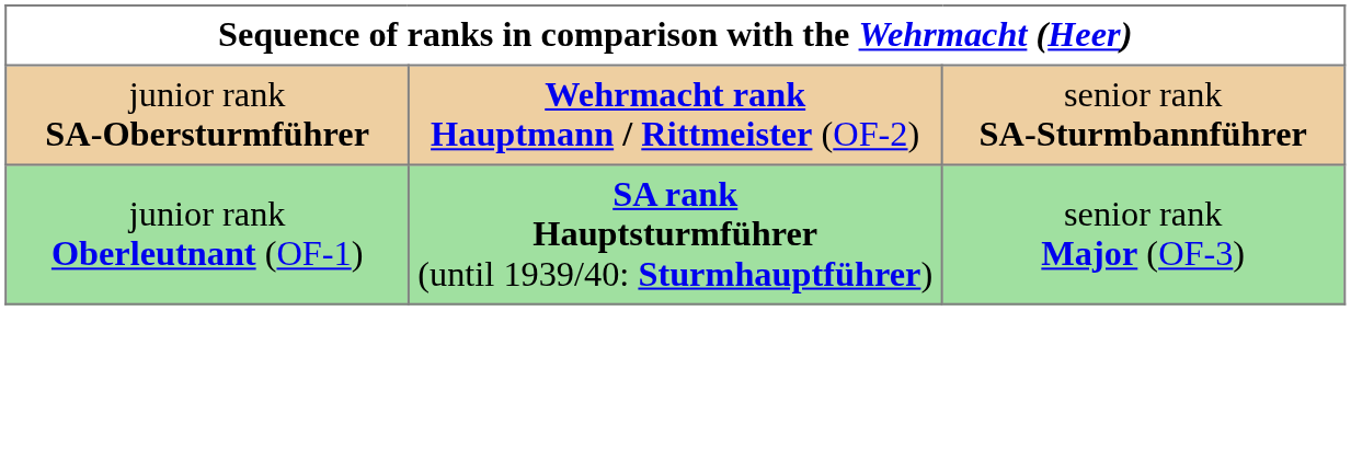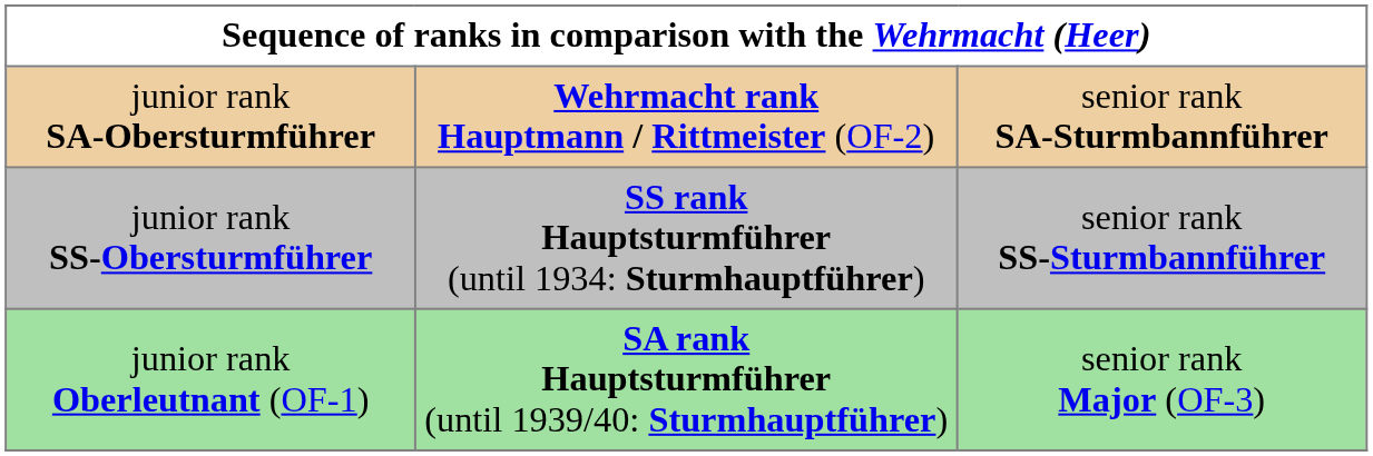 <table class="toccolours" border="1" cellpadding="4" cellspacing="0" style="border-collapse: collapse; margin: 0.5em auto; clear: both;">
 <tr align=center>
 <th colspan=3>Sequence of ranks in comparison with the <em><a href='#'>Wehrmacht</a> (<a href='#'>Heer</a>)</em></th>
 </tr>
 <tr bgcolor="#EECFA1">
 <td width="30%" align="center">junior rank<br><strong>SA-Obersturmführer</strong></td>
 <td width="40%" align="center"><strong> <a href='#'>Wehrmacht rank</a></strong><br><strong><a href='#'>Hauptmann</a> / <a href='#'>Rittmeister</a></strong> (<a href='#'>OF-2</a>)</td>
 <td width="30%" align="center">senior rank<br><strong>SA-Sturmbannführer</strong></td>
 </tr>
+<tr bgcolor="#bfbfbf">
+<td width="30%" align="center">junior rank<br><strong>SS-<a href='#'>Obersturmführer</a></strong></td>
+<td width="40%" align="center"> <strong><a href='#'>SS rank</a></strong><br><strong>Hauptsturmführer</strong><br>(until 1934: <strong>Sturmhauptführer</strong>)</td>
+<td width="30%" align="center">senior rank<br><strong>SS-<a href='#'>Sturmbannführer</a></strong></td>
+</tr>
 <tr bgcolor="#A0E0A0">
 <td width="30%" align="center">junior rank<br><strong><a href='#'>Oberleutnant</a></strong> (<a href='#'>OF-1</a>)</td>
 <td width="40%" align="center"> <strong><a href='#'>SA rank</a></strong><br><strong>Hauptsturmführer</strong><br>(until 1939/40: <strong><a href='#'>Sturmhauptführer</a></strong>)</td>
 <td width="30%" align="center">senior rank<br><strong><a href='#'>Major</a></strong> (<a href='#'>OF-3</a>)</td>
 </tr>
 </table>
